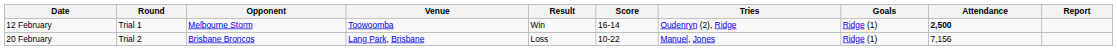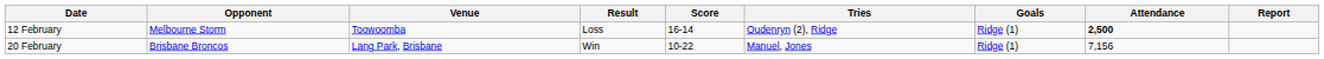 <table class="wikitable" style="font-size:75%;" width="100%">
 <tr>
 <th>Date</th>
-<th>Round</th>
 <th>Opponent</th>
 <th>Venue</th>
 <th>Result</th>
 <th>Score</th>
 <th>Tries</th>
 <th>Goals</th>
 <th>Attendance</th>
 <th>Report</th>
 </tr>
 <tr>
 <td>12 February</td>
-<td>Trial 1</td>
 <td> <a href='#'>Melbourne Storm</a></td>
 <td><a href='#'>Toowoomba</a></td>
-<td>Win</td>
+<td>Loss</td>
 <td>16-14</td>
 <td><a href='#'>Oudenryn</a> (2), <a href='#'>Ridge</a></td>
 <td><a href='#'>Ridge</a> (1)</td>
 <td><strong>2,500</strong></td>
 <td></td>
 </tr>
 <tr>
 <td>20 February</td>
-<td>Trial 2</td>
 <td> <a href='#'>Brisbane Broncos</a></td>
 <td><a href='#'>Lang Park</a>, <a href='#'>Brisbane</a></td>
-<td>Loss</td>
+<td>Win</td>
 <td>10-22</td>
 <td><a href='#'>Manuel</a>, <a href='#'>Jones</a></td>
 <td><a href='#'>Ridge</a> (1)</td>
 <td>7,156</td>
 <td></td>
 </tr>
 </table>
